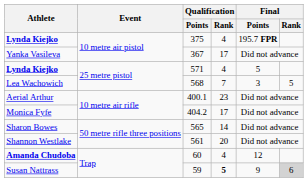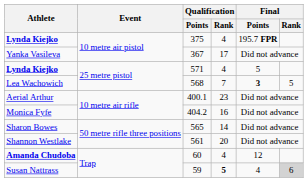 <table class="wikitable" style="font-size:90%">
 <tr>
 <th rowspan=2>Athlete</th>
 <th rowspan=2>Event</th>
 <th colspan=2>Qualification</th>
 <th colspan=2>Final</th>
 </tr>
 <tr style="font-size:95%">
 <th>Points</th>
 <th>Rank</th>
 <th>Points</th>
 <th>Rank</th>
 </tr>
 <tr align=center>
 <td align=left><strong><a href='#'>Lynda Kiejko</a></strong></td>
 <td align=left rowspan=2><a href='#'>10 metre air pistol</a></td>
 <td>375</td>
 <td>4</td>
 <td>195.7 <strong>FPR</strong></td>
 <td></td>
 </tr>
 <tr align=center>
 <td align=left><a href='#'>Yanka Vasileva</a></td>
 <td>367</td>
 <td>17</td>
 <td colspan=2>Did not advance</td>
 </tr>
 <tr align=center>
 <td align=left><strong><a href='#'>Lynda Kiejko</a></strong></td>
 <td align=left rowspan=2><a href='#'>25 metre pistol</a></td>
 <td>571</td>
 <td>4</td>
 <td>5</td>
 <td></td>
 </tr>
 <tr align=center>
 <td align=left><a href='#'>Lea Wachowich</a></td>
 <td>568</td>
 <td>7</td>
-<td>3</td>
+<td><strong>3</strong></td>
 <td>5</td>
 </tr>
 <tr align=center>
 <td align=left><a href='#'>Aerial Arthur</a></td>
 <td align=left rowspan=2><a href='#'>10 metre air rifle</a></td>
 <td>400.1</td>
 <td>23</td>
 <td colspan=2>Did not advance</td>
 </tr>
 <tr align=center>
 <td align=left><a href='#'>Monica Fyfe</a></td>
 <td>404.2</td>
-<td>17</td>
+<td>16</td>
 <td colspan=2>Did not advance</td>
 </tr>
 <tr align=center>
 <td align=left><a href='#'>Sharon Bowes</a></td>
 <td align=left rowspan=2><a href='#'>50 metre rifle three positions</a></td>
 <td>565</td>
 <td>14</td>
 <td colspan=2>Did not advance</td>
 </tr>
 <tr align=center>
 <td align=left><a href='#'>Shannon Westlake</a></td>
 <td>561</td>
 <td>20</td>
 <td colspan=2>Did not advance</td>
 </tr>
 <tr align=center>
 <td align=left><strong><a href='#'>Amanda Chudoba</a></strong></td>
 <td align=left rowspan=2><a href='#'>Trap</a></td>
 <td>60</td>
 <td>4</td>
 <td>12</td>
 <td></td>
 </tr>
 <tr align=center>
 <td align=left><a href='#'>Susan Nattrass</a></td>
 <td>59</td>
 <td><strong>5</strong></td>
-<td>9</td>
+<td>4</td>
 <td style="background: lightgrey;">6</td>
 </tr>
 </table>
